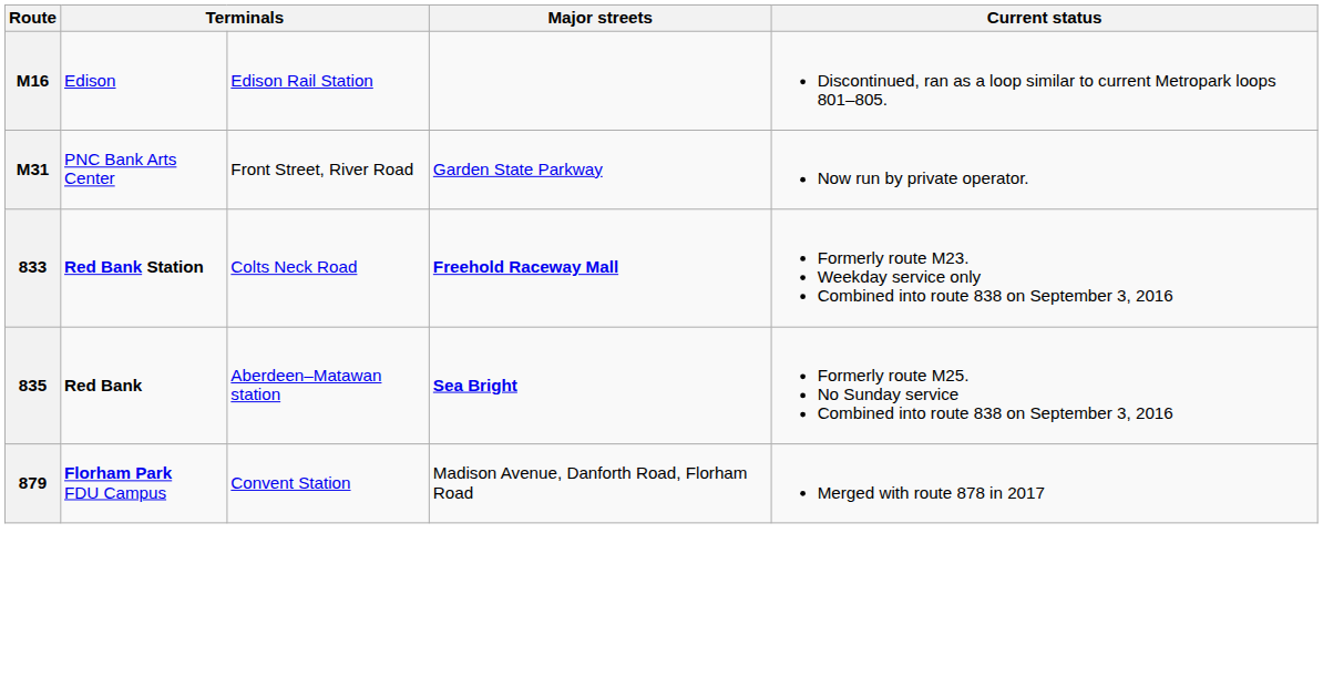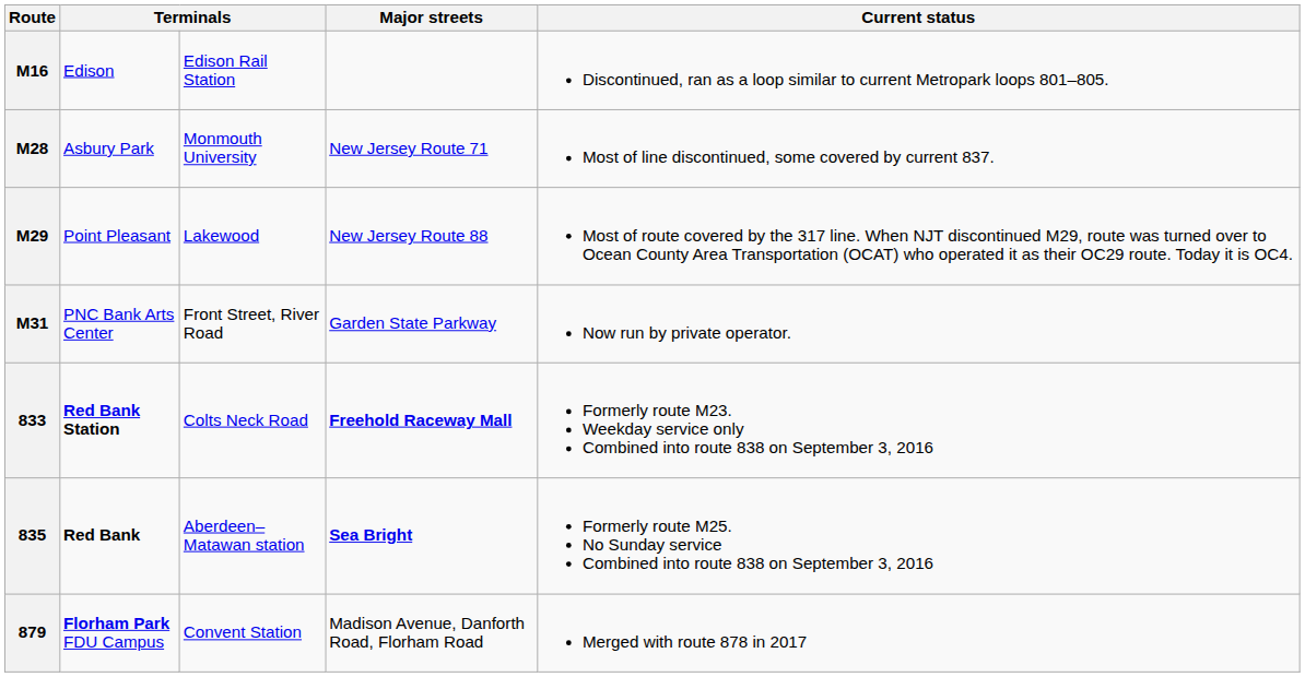 <table class=wikitable>
 <tr>
 <th>Route</th>
 <th colspan=2>Terminals</th>
 <th>Major streets</th>
 <th>Current status</th>
 </tr>
 <tr>
 <th>M16</th>
 <td><a href='#'>Edison</a></td>
 <td><a href='#'>Edison Rail Station</a></td>
 <td></td>
 <td><br><ul><li>Discontinued, ran as a loop similar to current Metropark loops 801–805.</li></ul></td>
+</tr>
+<tr>
+<th>M28</th>
+<td><a href='#'>Asbury Park</a></td>
+<td><a href='#'>Monmouth University</a></td>
+<td><a href='#'>New Jersey Route 71</a></td>
+<td><br><ul><li>Most of line discontinued, some covered by current 837.</li></ul></td>
+</tr>
+<tr>
+<th>M29</th>
+<td><a href='#'>Point Pleasant</a></td>
+<td><a href='#'>Lakewood</a></td>
+<td><a href='#'>New Jersey Route 88</a></td>
+<td><br><ul><li>Most of route covered by the 317 line. When NJT discontinued M29, route was turned over to Ocean County Area Transportation (OCAT) who operated it as their OC29 route.  Today it is OC4.</li></ul></td>
 </tr>
 <tr>
 <th>M31</th>
 <td><a href='#'>PNC Bank Arts Center</a></td>
 <td>Front Street, River Road</td>
 <td><a href='#'>Garden State Parkway</a></td>
 <td><br><ul><li>Now run by private operator.</li></ul></td>
 </tr>
 <tr>
 <th>833</th>
 <td><strong><a href='#'>Red Bank</a> Station</strong></td>
 <td><a href='#'>Colts Neck Road</a></td>
 <td><strong><a href='#'>Freehold Raceway Mall</a></strong></td>
 <td><br><ul><li>Formerly route M23.</li><li>Weekday service only</li><li>Combined into route 838 on September 3, 2016</li></ul></td>
 </tr>
 <tr>
 <th>835</th>
 <td><strong>Red Bank</strong></td>
 <td><a href='#'>Aberdeen–Matawan station</a></td>
 <td><strong><a href='#'>Sea Bright</a></strong></td>
 <td><br><ul><li>Formerly route M25.</li><li>No Sunday service</li><li>Combined into route 838 on September 3, 2016</li></ul></td>
 </tr>
 <tr>
 <th>879</th>
 <td><strong><a href='#'>Florham Park</a></strong><br><a href='#'>FDU Campus</a></td>
 <td><a href='#'>Convent Station</a></td>
 <td>Madison Avenue, Danforth Road, Florham Road</td>
 <td><br><ul><li>Merged with route 878 in 2017</li></ul></td>
 </tr>
 </table>
